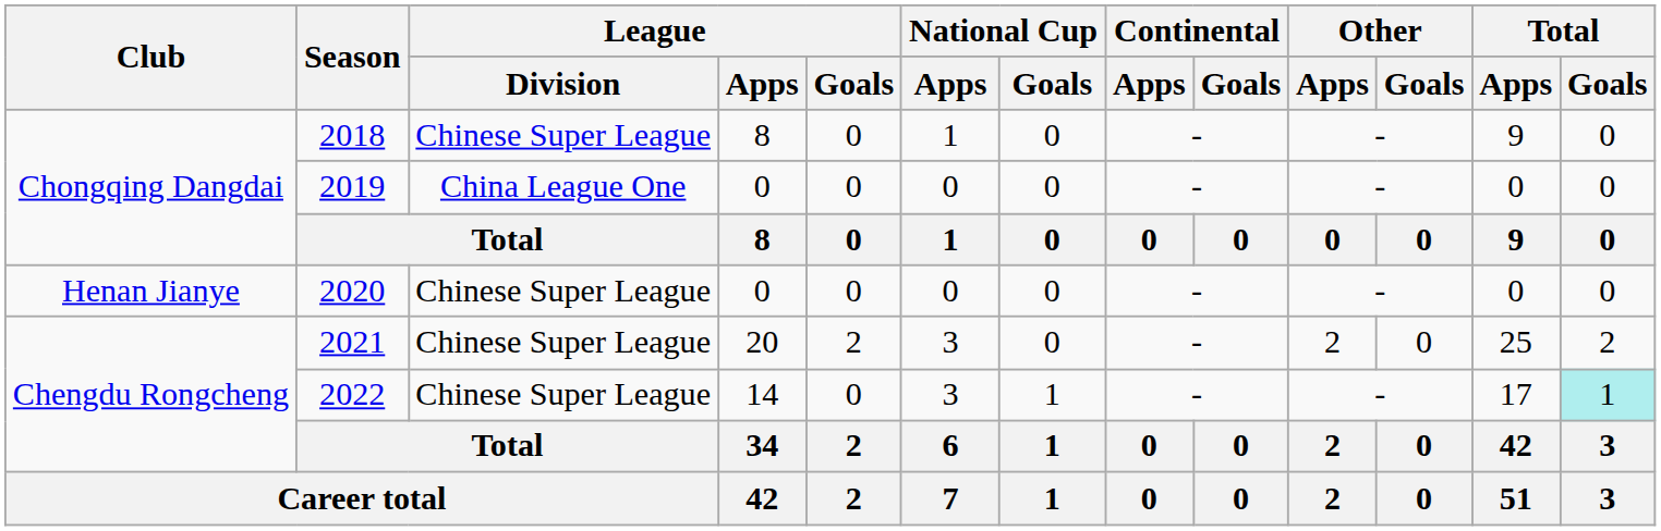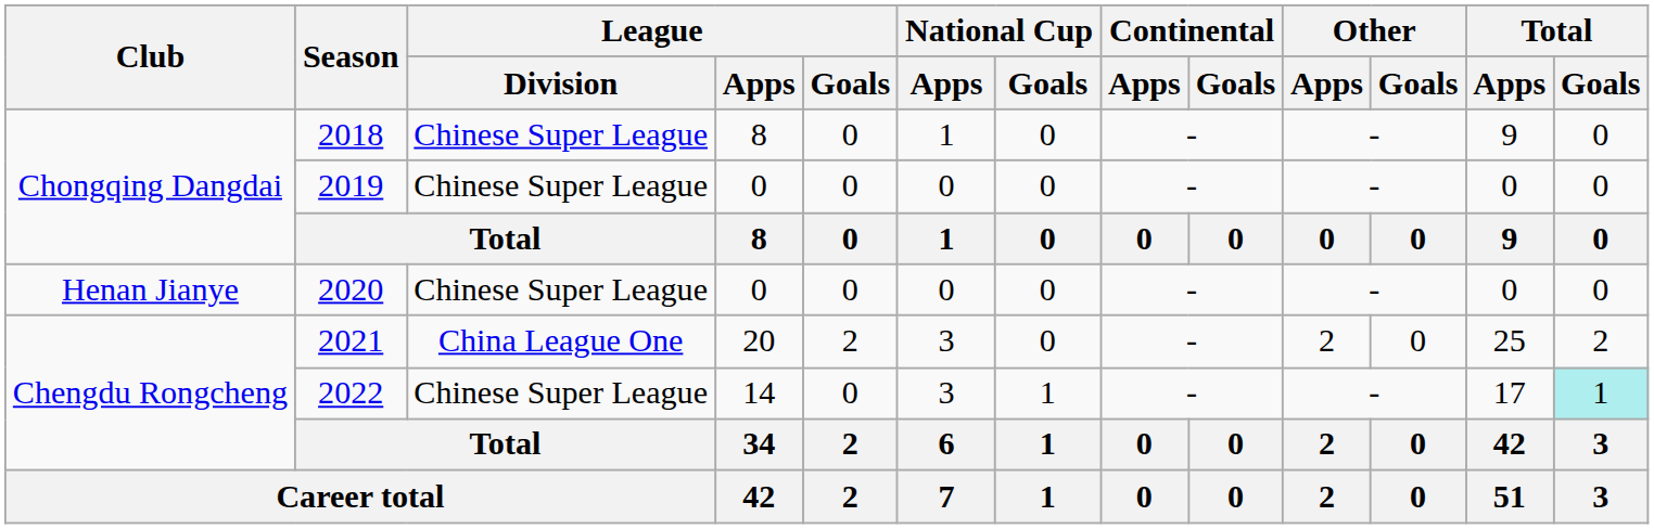 <table class="wikitable" style="text-align: center">
 <tr>
 <th rowspan="2">Club</th>
 <th rowspan="2">Season</th>
 <th colspan="3">League</th>
 <th colspan="2">National Cup</th>
 <th colspan="2">Continental</th>
 <th colspan="2">Other</th>
 <th colspan="2">Total</th>
 </tr>
 <tr>
 <th>Division</th>
 <th>Apps</th>
 <th>Goals</th>
 <th>Apps</th>
 <th>Goals</th>
 <th>Apps</th>
 <th>Goals</th>
 <th>Apps</th>
 <th>Goals</th>
 <th>Apps</th>
 <th>Goals</th>
 </tr>
 <tr>
 <td rowspan=3><a href='#'>Chongqing Dangdai</a></td>
 <td><a href='#'>2018</a></td>
 <td><a href='#'>Chinese Super League</a></td>
 <td>8</td>
 <td>0</td>
 <td>1</td>
 <td>0</td>
 <td colspan="2">-</td>
 <td colspan="2">-</td>
 <td>9</td>
 <td>0</td>
 </tr>
 <tr>
 <td><a href='#'>2019</a></td>
-<td><a href='#'>China League One</a></td>
+<td>Chinese Super League</td>
 <td>0</td>
 <td>0</td>
 <td>0</td>
 <td>0</td>
 <td colspan="2">-</td>
 <td colspan="2">-</td>
 <td>0</td>
 <td>0</td>
 </tr>
 <tr>
 <th colspan="2">Total</th>
 <th>8</th>
 <th>0</th>
 <th>1</th>
 <th>0</th>
 <th>0</th>
 <th>0</th>
 <th>0</th>
 <th>0</th>
 <th>9</th>
 <th>0</th>
 </tr>
 <tr>
 <td><a href='#'>Henan Jianye</a></td>
 <td><a href='#'>2020</a></td>
 <td>Chinese Super League</td>
 <td>0</td>
 <td>0</td>
 <td>0</td>
 <td>0</td>
 <td colspan="2">-</td>
 <td colspan="2">-</td>
 <td>0</td>
 <td>0</td>
 </tr>
 <tr>
 <td rowspan=3><a href='#'>Chengdu Rongcheng</a></td>
 <td><a href='#'>2021</a></td>
-<td>Chinese Super League</td>
+<td><a href='#'>China League One</a></td>
 <td>20</td>
 <td>2</td>
 <td>3</td>
 <td>0</td>
 <td colspan="2">-</td>
 <td>2</td>
 <td>0</td>
 <td>25</td>
 <td>2</td>
 </tr>
 <tr>
 <td><a href='#'>2022</a></td>
 <td>Chinese Super League</td>
 <td>14</td>
 <td>0</td>
 <td>3</td>
 <td>1</td>
 <td colspan="2">-</td>
 <td colspan="2">-</td>
 <td>17</td>
 <td style="background: paleturquoise;">1</td>
 </tr>
 <tr>
 <th colspan=2>Total</th>
 <th>34</th>
 <th>2</th>
 <th>6</th>
 <th>1</th>
 <th>0</th>
 <th>0</th>
 <th>2</th>
 <th>0</th>
 <th>42</th>
 <th>3</th>
 </tr>
 <tr>
 <th colspan=3>Career total</th>
 <th>42</th>
 <th>2</th>
 <th>7</th>
 <th>1</th>
 <th>0</th>
 <th>0</th>
 <th>2</th>
 <th>0</th>
 <th>51</th>
 <th>3</th>
 </tr>
 </table>
